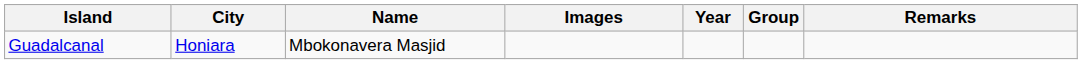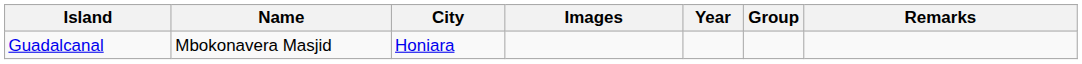 <table class="wikitable sortable">
 <tr>
 <th align=left width=150px>Island</th>
+<th align=left width=200px>Name</th>
 <th align=left width=100px>City</th>
-<th align=left width=200px>Name</th>
 <th align=center width=160px class=unsortable>Images</th>
 <th align=left width=050px>Year</th>
 <th align=center width=050px>Group</th>
 <th align=left width=250px class=unsortable>Remarks</th>
 </tr>
 <tr valign=top>
 <td><a href='#'>Guadalcanal</a></td>
+<td>Mbokonavera Masjid</td>
 <td><a href='#'>Honiara</a></td>
-<td>Mbokonavera Masjid</td>
 <td></td>
 <td></td>
 <td></td>
 <td></td>
 </tr>
 </table>
